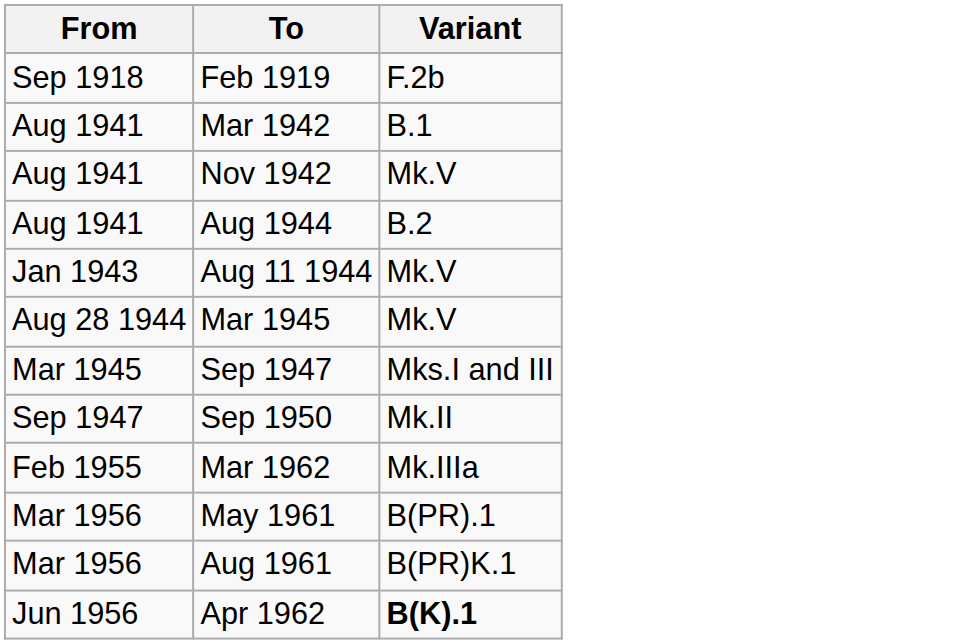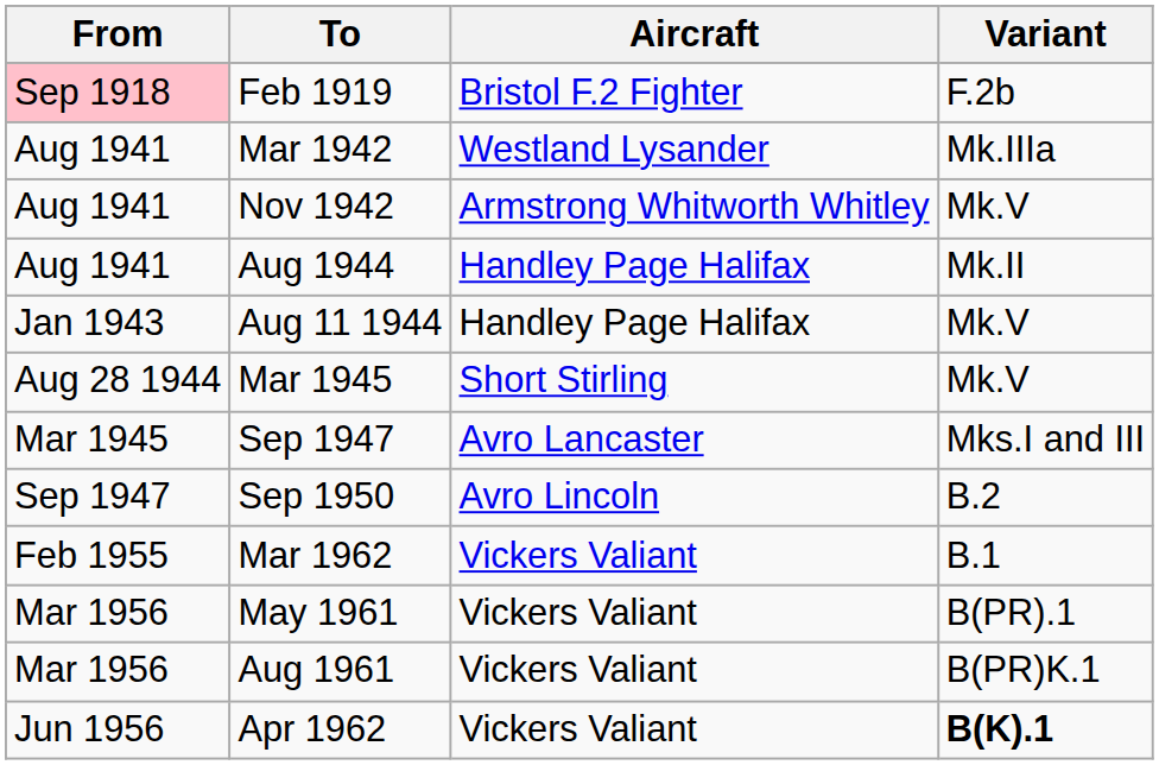 <table class="wikitable">
 <tr>
 <th>From</th>
 <th>To</th>
+<th>Aircraft</th>
 <th>Variant</th>
 </tr>
 <tr>
-<td>Sep 1918</td>
+<td style="background: pink;">Sep 1918</td>
 <td>Feb 1919</td>
+<td><a href='#'>Bristol F.2 Fighter</a></td>
 <td>F.2b</td>
 </tr>
 <tr>
 <td>Aug 1941</td>
 <td>Mar 1942</td>
-<td>B.1</td>
+<td><a href='#'>Westland Lysander</a></td>
+<td>Mk.IIIa</td>
 </tr>
 <tr>
 <td>Aug 1941</td>
 <td>Nov 1942</td>
+<td><a href='#'>Armstrong Whitworth Whitley</a></td>
 <td>Mk.V</td>
 </tr>
 <tr>
 <td>Aug 1941</td>
 <td>Aug 1944</td>
-<td>B.2</td>
+<td><a href='#'>Handley Page Halifax</a></td>
+<td>Mk.II</td>
 </tr>
 <tr>
 <td>Jan 1943</td>
 <td>Aug 11 1944</td>
+<td>Handley Page Halifax</td>
 <td>Mk.V</td>
 </tr>
 <tr>
 <td>Aug 28 1944</td>
 <td>Mar 1945</td>
+<td><a href='#'>Short Stirling</a></td>
 <td>Mk.V</td>
 </tr>
 <tr>
 <td>Mar 1945</td>
 <td>Sep 1947</td>
+<td><a href='#'>Avro Lancaster</a></td>
 <td>Mks.I and III</td>
 </tr>
 <tr>
 <td>Sep 1947</td>
 <td>Sep 1950</td>
-<td>Mk.II</td>
+<td><a href='#'>Avro Lincoln</a></td>
+<td>B.2</td>
 </tr>
 <tr>
 <td>Feb 1955</td>
 <td>Mar 1962</td>
-<td>Mk.IIIa</td>
+<td><a href='#'>Vickers Valiant</a></td>
+<td>B.1</td>
 </tr>
 <tr>
 <td>Mar 1956</td>
 <td>May 1961</td>
+<td>Vickers Valiant</td>
 <td>B(PR).1</td>
 </tr>
 <tr>
 <td>Mar 1956</td>
 <td>Aug 1961</td>
+<td>Vickers Valiant</td>
 <td>B(PR)K.1</td>
 </tr>
 <tr>
 <td>Jun 1956</td>
 <td>Apr 1962</td>
+<td>Vickers Valiant</td>
 <td><strong>B(K).1</strong></td>
 </tr>
 </table>
